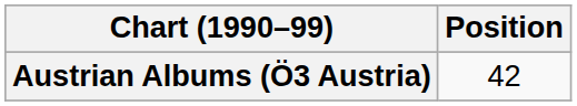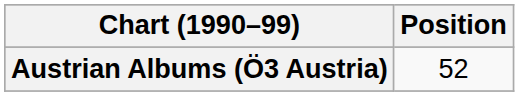 <table class="wikitable sortable plainrowheaders" style="text-align:center;">
 <tr>
 <th scope="col">Chart (1990–99)</th>
 <th scope="col">Position</th>
 </tr>
 <tr>
 <th scope="row">Austrian Albums (Ö3 Austria)</th>
-<td>42</td>
+<td>52</td>
 </tr>
 </table>
